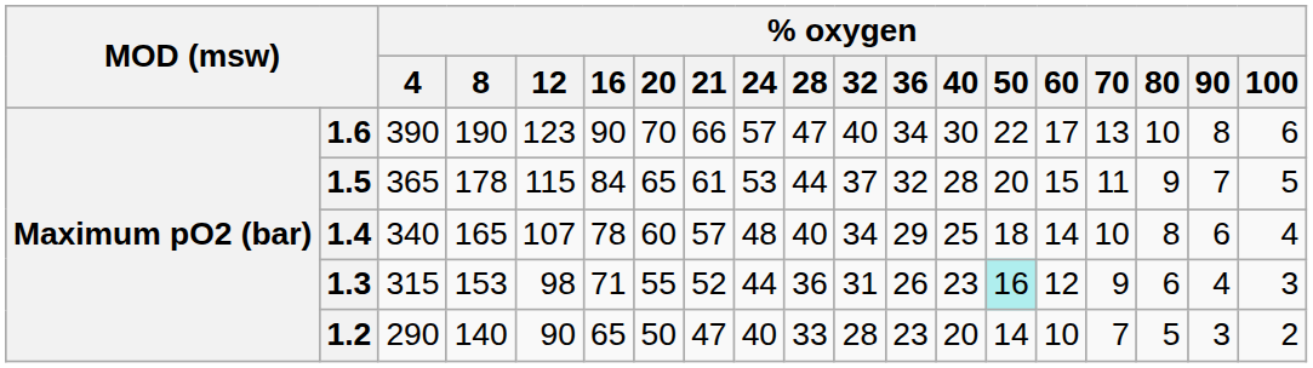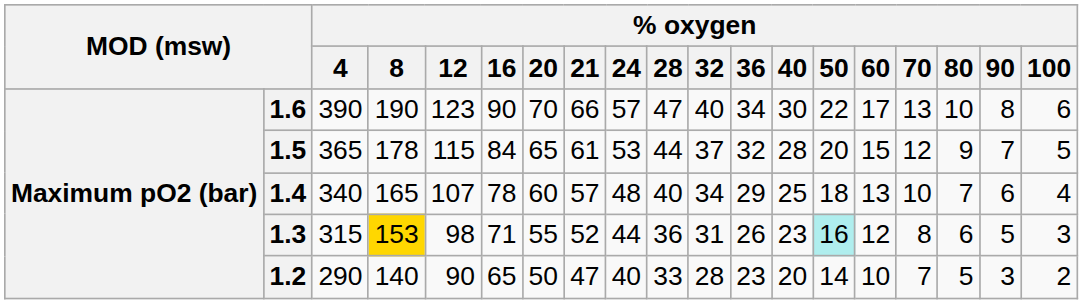 <table class="wikitable" style="text-align:right;">
 <tr>
 <th rowspan="2" colspan="2">MOD (msw)</th>
 <th colspan="17">% oxygen</th>
 </tr>
 <tr>
 <th>4</th>
 <th>8</th>
 <th>12</th>
 <th>16</th>
 <th>20</th>
 <th>21</th>
 <th>24</th>
 <th>28</th>
 <th>32</th>
 <th>36</th>
 <th>40</th>
 <th>50</th>
 <th>60</th>
 <th>70</th>
 <th>80</th>
 <th>90</th>
 <th>100</th>
 </tr>
 <tr>
 <th rowspan="5">Maximum pO2 (bar)</th>
 <th>1.6</th>
 <td>390</td>
 <td>190</td>
 <td>123</td>
 <td>90</td>
 <td>70</td>
 <td>66</td>
 <td>57</td>
 <td>47</td>
 <td>40</td>
 <td>34</td>
 <td>30</td>
 <td>22</td>
 <td>17</td>
 <td>13</td>
 <td>10</td>
 <td>8</td>
 <td>6</td>
 </tr>
 <tr>
 <th>1.5</th>
 <td>365</td>
 <td>178</td>
 <td>115</td>
 <td>84</td>
 <td>65</td>
 <td>61</td>
 <td>53</td>
 <td>44</td>
 <td>37</td>
 <td>32</td>
 <td>28</td>
 <td>20</td>
 <td>15</td>
-<td>11</td>
+<td>12</td>
 <td>9</td>
 <td>7</td>
 <td>5</td>
 </tr>
 <tr>
 <th>1.4</th>
 <td>340</td>
 <td>165</td>
 <td>107</td>
 <td>78</td>
 <td>60</td>
 <td>57</td>
 <td>48</td>
 <td>40</td>
 <td>34</td>
 <td>29</td>
 <td>25</td>
 <td>18</td>
-<td>14</td>
+<td>13</td>
 <td>10</td>
-<td>8</td>
+<td>7</td>
 <td>6</td>
 <td>4</td>
 </tr>
 <tr>
 <th>1.3</th>
 <td>315</td>
-<td>153</td>
+<td style="background: gold;">153</td>
 <td>98</td>
 <td>71</td>
 <td>55</td>
 <td>52</td>
 <td>44</td>
 <td>36</td>
 <td>31</td>
 <td>26</td>
 <td>23</td>
 <td style="background: paleturquoise;">16</td>
 <td>12</td>
-<td>9</td>
+<td>8</td>
 <td>6</td>
-<td>4</td>
+<td>5</td>
 <td>3</td>
 </tr>
 <tr>
 <th>1.2</th>
 <td>290</td>
 <td>140</td>
 <td>90</td>
 <td>65</td>
 <td>50</td>
 <td>47</td>
 <td>40</td>
 <td>33</td>
 <td>28</td>
 <td>23</td>
 <td>20</td>
 <td>14</td>
 <td>10</td>
 <td>7</td>
 <td>5</td>
 <td>3</td>
 <td>2</td>
 </tr>
 </table>
